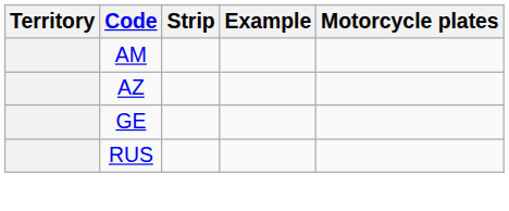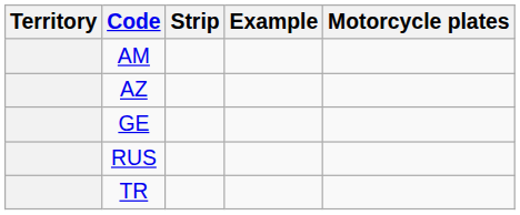 <table class="wikitable" style="text-align:center">
 <tr>
 <th>Territory</th>
 <th><a href='#'>Code</a></th>
 <th>Strip</th>
 <th>Example</th>
 <th>Motorcycle plates</th>
 </tr>
 <tr>
 <td style="background:#F2F2F2; text-align:left"><strong><em></em></strong></td>
 <td><a href='#'>AM</a></td>
 <td></td>
 <td></td>
 <td></td>
 </tr>
 <tr>
 <td style="background:#F2F2F2; text-align:left"><strong><em></em></strong></td>
 <td><a href='#'>AZ</a></td>
 <td></td>
 <td></td>
 <td></td>
 </tr>
 <tr>
 <td style="background:#F2F2F2; text-align:left"><strong><em></em></strong></td>
 <td><a href='#'>GE</a></td>
 <td></td>
 <td></td>
 <td></td>
 </tr>
 <tr>
 <td style="background:#F2F2F2; text-align:left"><strong><em></em></strong></td>
 <td><a href='#'>RUS</a></td>
 <td></td>
 <td></td>
 <td></td>
 </tr>
+<tr>
+<td style="background:#F2F2F2; text-align:left"><strong><em></em></strong></td>
+<td><a href='#'>TR</a></td>
+<td></td>
+<td></td>
+<td></td>
+</tr>
 </table>
